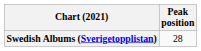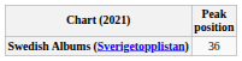 <table class="wikitable sortable plainrowheaders" style="text-align:center">
 <tr>
 <th scope="col">Chart (2021)</th>
 <th scope="col">Peak<br>position</th>
 </tr>
 <tr>
 <th scope="row">Swedish Albums (<a href='#'>Sverigetopplistan</a>)</th>
-<td>28</td>
+<td>36</td>
 </tr>
 </table>
